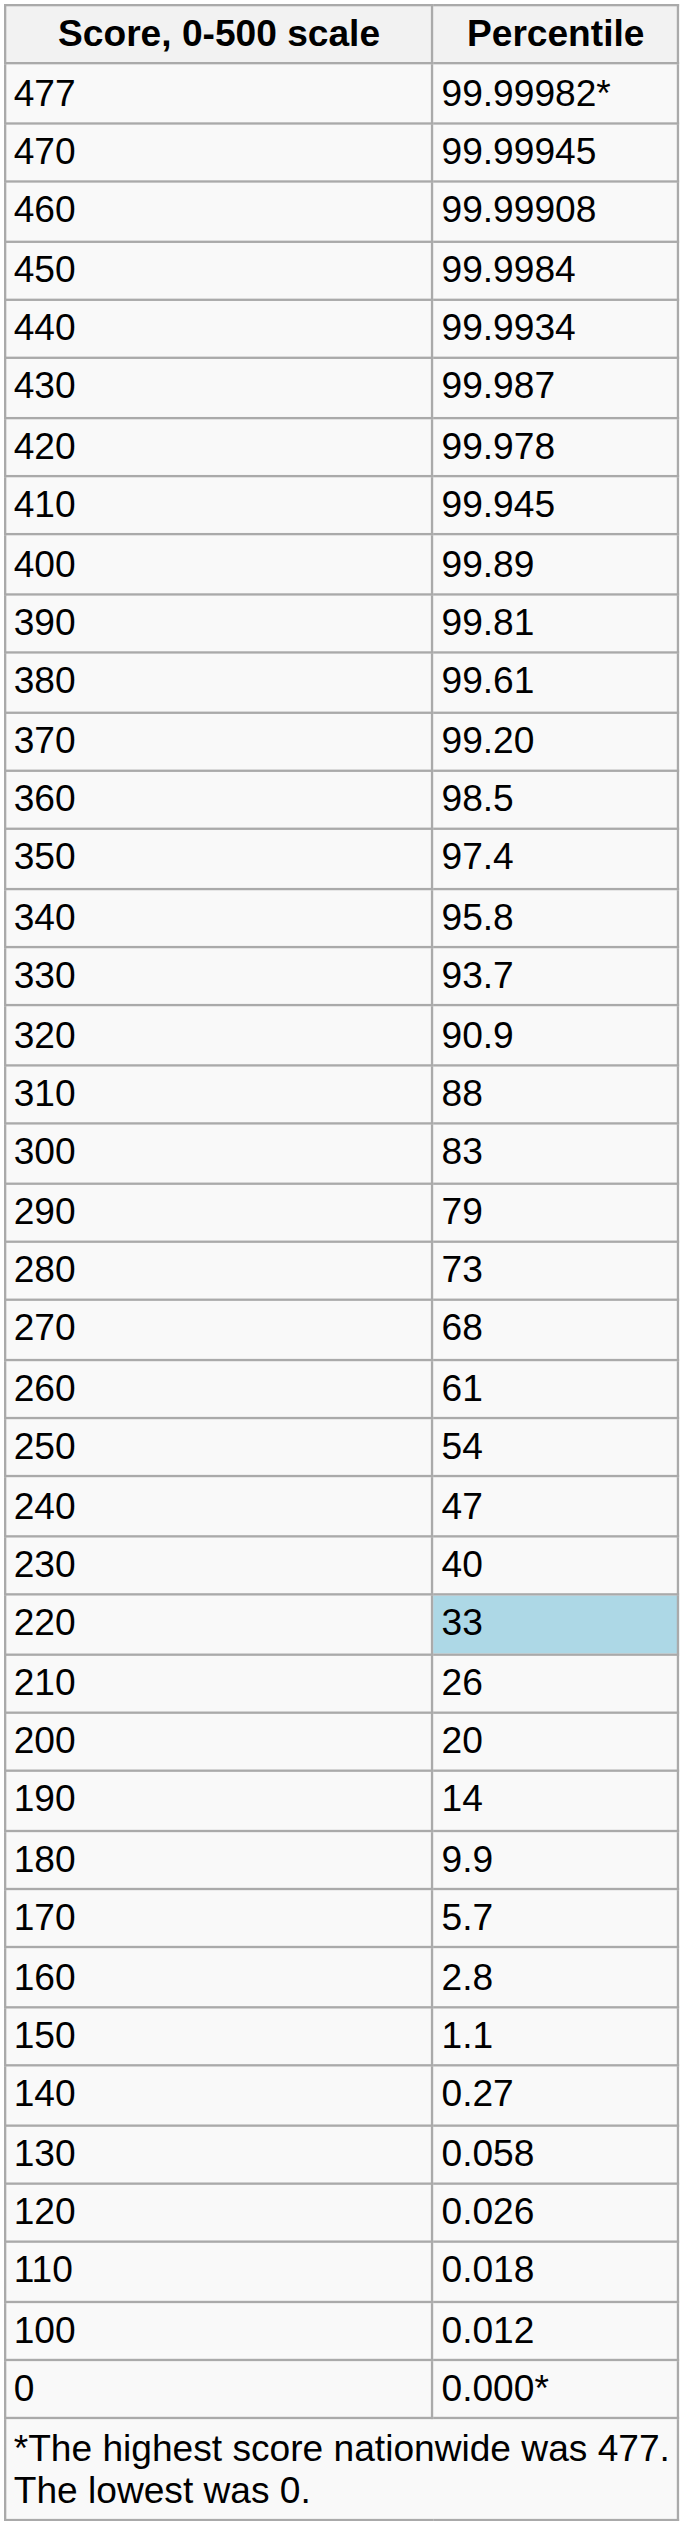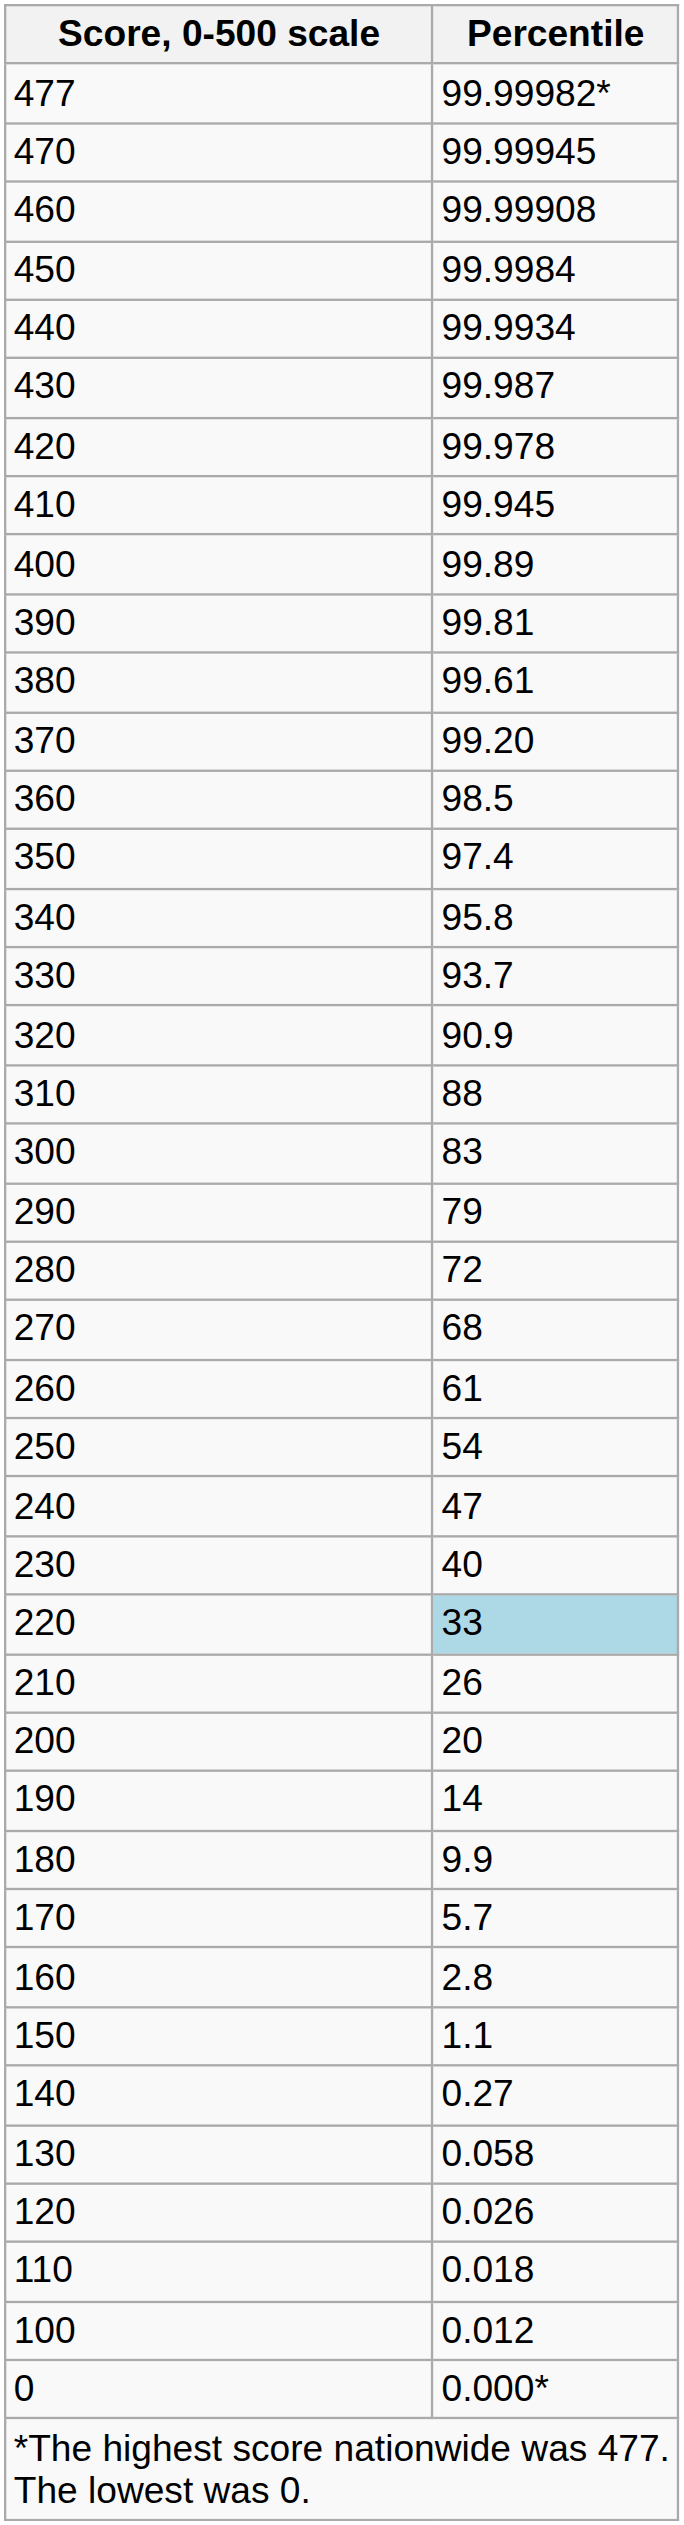 <table class="wikitable">
 <tr>
 <th>Score, 0-500 scale</th>
 <th>Percentile</th>
 </tr>
 <tr>
 <td>477</td>
 <td>99.99982*</td>
 </tr>
 <tr>
 <td>470</td>
 <td>99.99945</td>
 </tr>
 <tr>
 <td>460</td>
 <td>99.99908</td>
 </tr>
 <tr>
 <td>450</td>
 <td>99.9984</td>
 </tr>
 <tr>
 <td>440</td>
 <td>99.9934</td>
 </tr>
 <tr>
 <td>430</td>
 <td>99.987</td>
 </tr>
 <tr>
 <td>420</td>
 <td>99.978</td>
 </tr>
 <tr>
 <td>410</td>
 <td>99.945</td>
 </tr>
 <tr>
 <td>400</td>
 <td>99.89</td>
 </tr>
 <tr>
 <td>390</td>
 <td>99.81</td>
 </tr>
 <tr>
 <td>380</td>
 <td>99.61</td>
 </tr>
 <tr>
 <td>370</td>
 <td>99.20</td>
 </tr>
 <tr>
 <td>360</td>
 <td>98.5</td>
 </tr>
 <tr>
 <td>350</td>
 <td>97.4</td>
 </tr>
 <tr>
 <td>340</td>
 <td>95.8</td>
 </tr>
 <tr>
 <td>330</td>
 <td>93.7</td>
 </tr>
 <tr>
 <td>320</td>
 <td>90.9</td>
 </tr>
 <tr>
 <td>310</td>
 <td>88</td>
 </tr>
 <tr>
 <td>300</td>
 <td>83</td>
 </tr>
 <tr>
 <td>290</td>
 <td>79</td>
 </tr>
 <tr>
 <td>280</td>
-<td>73</td>
+<td>72</td>
 </tr>
 <tr>
 <td>270</td>
 <td>68</td>
 </tr>
 <tr>
 <td>260</td>
 <td>61</td>
 </tr>
 <tr>
 <td>250</td>
 <td>54</td>
 </tr>
 <tr>
 <td>240</td>
 <td>47</td>
 </tr>
 <tr>
 <td>230</td>
 <td>40</td>
 </tr>
 <tr>
 <td>220</td>
 <td style="background: lightblue;">33</td>
 </tr>
 <tr>
 <td>210</td>
 <td>26</td>
 </tr>
 <tr>
 <td>200</td>
 <td>20</td>
 </tr>
 <tr>
 <td>190</td>
 <td>14</td>
 </tr>
 <tr>
 <td>180</td>
 <td>9.9</td>
 </tr>
 <tr>
 <td>170</td>
 <td>5.7</td>
 </tr>
 <tr>
 <td>160</td>
 <td>2.8</td>
 </tr>
 <tr>
 <td>150</td>
 <td>1.1</td>
 </tr>
 <tr>
 <td>140</td>
 <td>0.27</td>
 </tr>
 <tr>
 <td>130</td>
 <td>0.058</td>
 </tr>
 <tr>
 <td>120</td>
 <td>0.026</td>
 </tr>
 <tr>
 <td>110</td>
 <td>0.018</td>
 </tr>
 <tr>
 <td>100</td>
 <td>0.012</td>
 </tr>
 <tr>
 <td>0</td>
 <td>0.000*</td>
 </tr>
 <tr>
 <td colspan="3">*The highest score nationwide was 477.<br> The lowest was 0.</td>
 </tr>
 </table>
